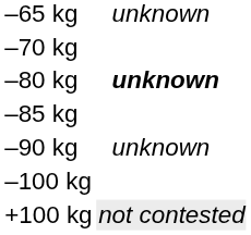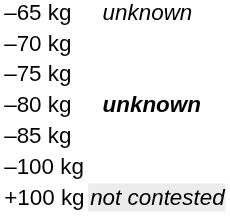 <table>
 <tr>
 <td>–65 kg  </td>
 <td></td>
 <td></td>
 <td> <em>unknown</em></td>
 </tr>
 <tr>
 <td>–70 kg</td>
+<td></td>
+<td></td>
+<td></td>
+</tr>
+<tr>
+<td>–75 kg</td>
 <td></td>
 <td></td>
 <td></td>
 </tr>
 <tr>
 <td>–80 kg  </td>
 <td></td>
 <td></td>
 <td><strong> <em>unknown</em></strong></td>
 </tr>
 <tr>
 <td>–85 kg  </td>
 <td></td>
 <td></td>
 <td></td>
 </tr>
 <tr>
-<td>–90 kg  </td>
-<td></td>
-<td></td>
-<td> <em>unknown</em></td>
-</tr>
-<tr>
 <td>–100 kg</td>
 <td></td>
 <td></td>
 <td></td>
 </tr>
 <tr>
 <td>+100 kg</td>
 <td colspan=3 align=center style="background-color:#ececec;"><em>not contested</em> </td>
 </tr>
 </table>
